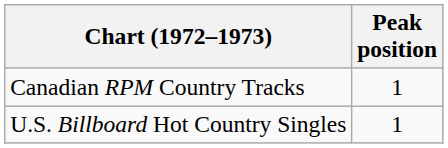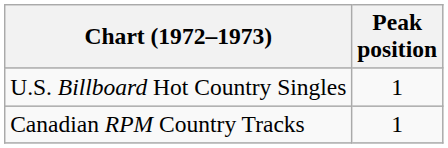 <table class="wikitable sortable">
 <tr>
 <th align="left">Chart (1972–1973)</th>
 <th align="center">Peak<br>position</th>
 </tr>
 <tr>
+<td align="left">U.S. <em>Billboard</em> Hot Country Singles</td>
+<td align="center">1</td>
+</tr>
+<tr>
 <td align="left">Canadian <em>RPM</em> Country Tracks</td>
 <td align="center">1</td>
 </tr>
-<tr>
-<td align="left">U.S. <em>Billboard</em> Hot Country Singles</td>
-<td align="center">1</td>
-</tr>
 </table>
